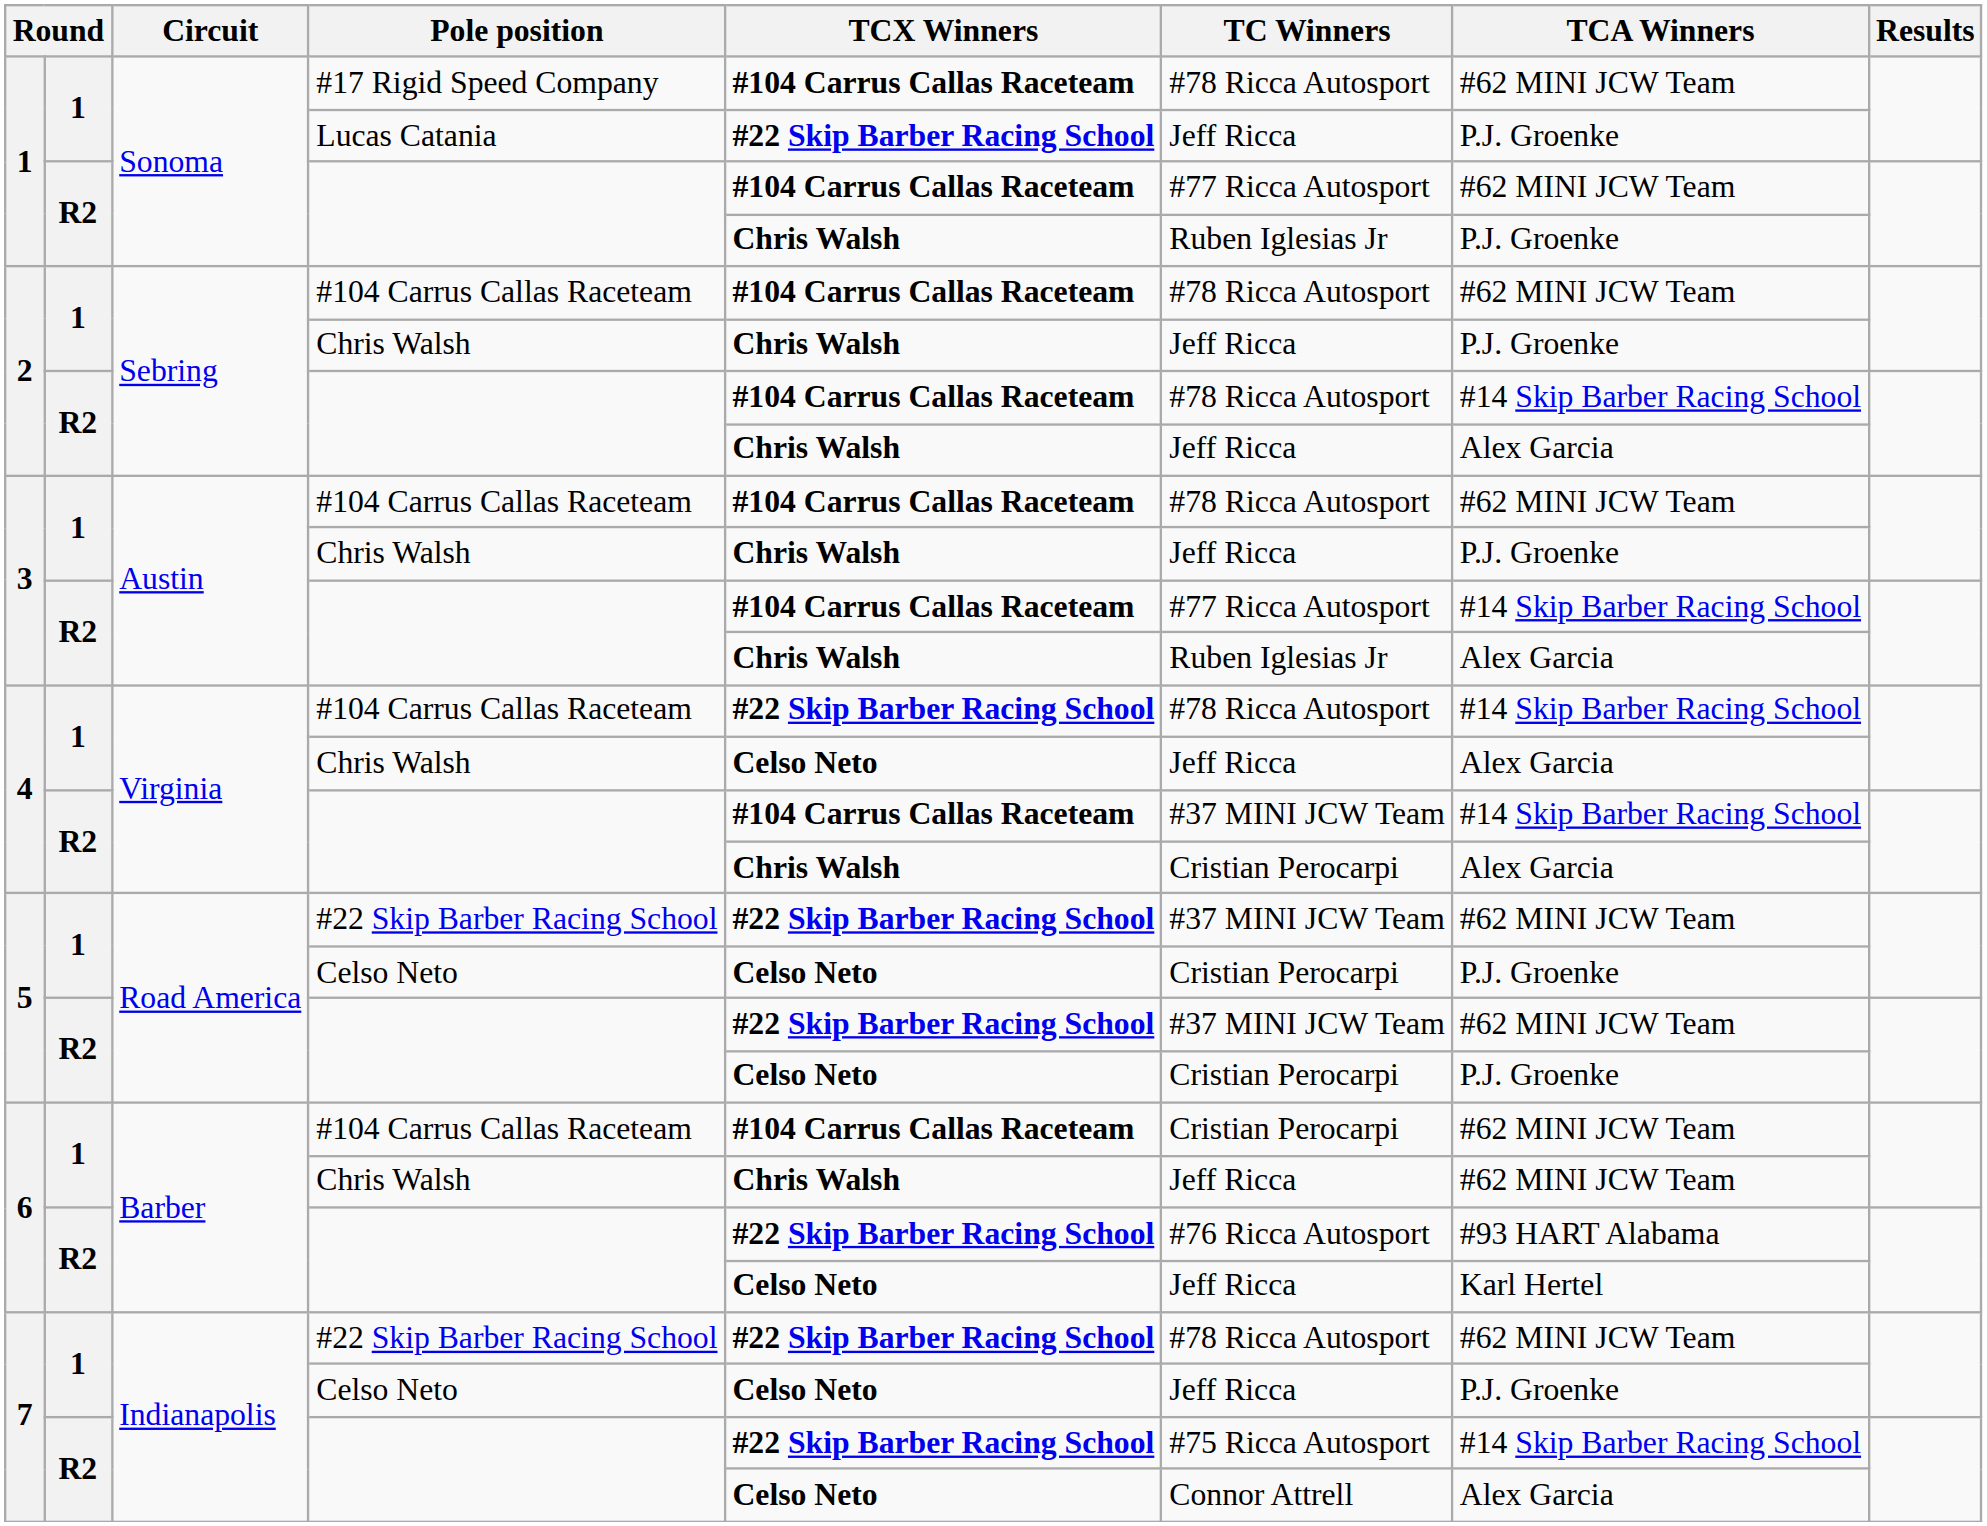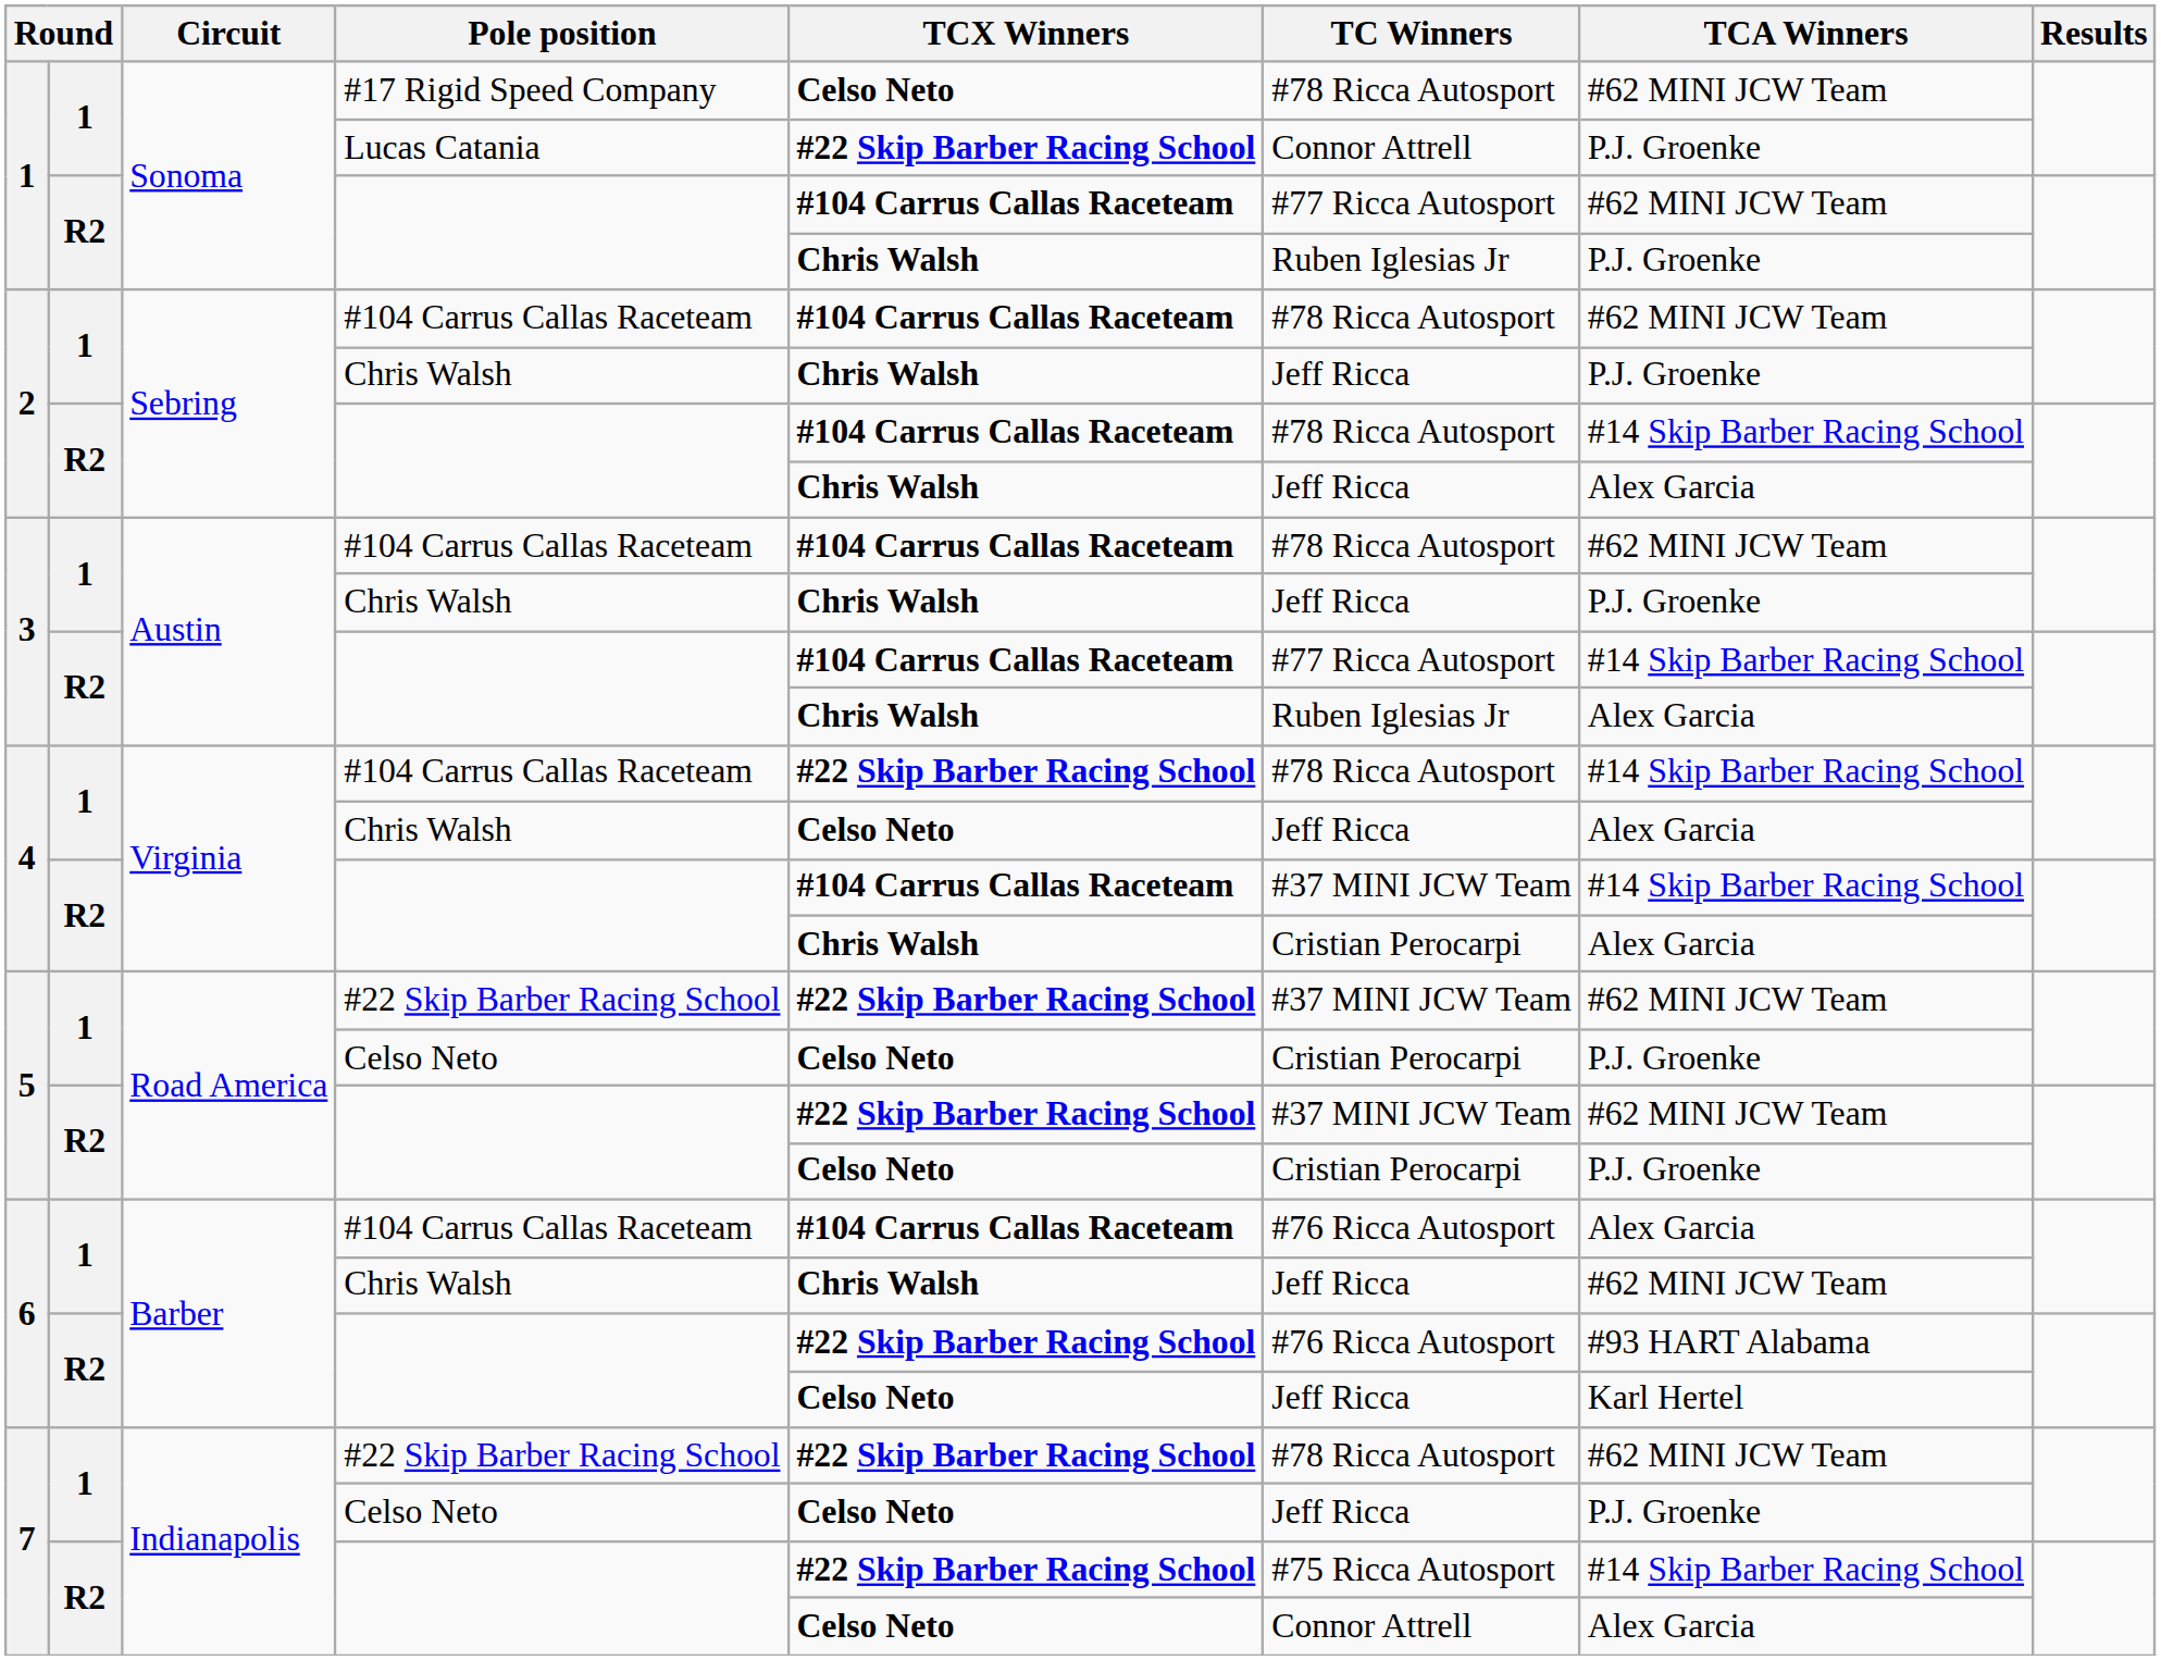 <table class="wikitable" style="font-size:85%;">
 <tr>
 <th colspan="2">Round</th>
 <th>Circuit</th>
 <th>Pole position</th>
 <th>TCX Winners</th>
 <th>TC Winners</th>
 <th>TCA Winners</th>
 <th>Results</th>
 </tr>
 <tr>
 <th rowspan="4">1</th>
 <th rowspan="2">1</th>
 <td rowspan="4"> <a href='#'>Sonoma</a></td>
 <td> #17 Rigid Speed Company</td>
-<td><strong> #104 Carrus Callas Raceteam</strong></td>
+<td><strong> Celso Neto</strong></td>
 <td> #78 Ricca Autosport</td>
 <td> #62 MINI JCW Team</td>
 <td rowspan="2" align="center"></td>
 </tr>
 <tr>
 <td> Lucas Catania</td>
 <td><strong> #22 <a href='#'>Skip Barber Racing School</a></strong></td>
-<td> Jeff Ricca</td>
+<td> Connor Attrell</td>
 <td> P.J. Groenke</td>
 </tr>
 <tr>
 <th rowspan="2">R2</th>
 <td rowspan="2"></td>
 <td><strong> #104 Carrus Callas Raceteam</strong></td>
 <td> #77 Ricca Autosport</td>
 <td> #62 MINI JCW Team</td>
 <td rowspan="2" align="center"></td>
 </tr>
 <tr>
 <td><strong> Chris Walsh</strong></td>
 <td> Ruben Iglesias Jr</td>
 <td> P.J. Groenke</td>
 </tr>
 <tr>
 <th rowspan="4">2</th>
 <th rowspan="2">1</th>
 <td rowspan="4"> <a href='#'>Sebring</a></td>
 <td> #104 Carrus Callas Raceteam</td>
 <td><strong> #104 Carrus Callas Raceteam</strong></td>
 <td> #78 Ricca Autosport</td>
 <td> #62 MINI JCW Team</td>
 <td rowspan="2" align="center"></td>
 </tr>
 <tr>
 <td> Chris Walsh</td>
 <td><strong> Chris Walsh</strong></td>
 <td> Jeff Ricca</td>
 <td> P.J. Groenke</td>
 </tr>
 <tr>
 <th rowspan="2">R2</th>
 <td rowspan="2"></td>
 <td><strong> #104 Carrus Callas Raceteam</strong></td>
 <td> #78 Ricca Autosport</td>
 <td> #14 <a href='#'>Skip Barber Racing School</a></td>
 <td rowspan="2" align="center"></td>
 </tr>
 <tr>
 <td><strong> Chris Walsh</strong></td>
 <td> Jeff Ricca</td>
 <td> Alex Garcia</td>
 </tr>
 <tr>
 <th rowspan="4">3</th>
 <th rowspan="2">1</th>
 <td rowspan="4"> <a href='#'>Austin</a></td>
 <td> #104 Carrus Callas Raceteam</td>
 <td><strong> #104 Carrus Callas Raceteam</strong></td>
 <td> #78 Ricca Autosport</td>
 <td> #62 MINI JCW Team</td>
 <td rowspan="2" align="center"></td>
 </tr>
 <tr>
 <td> Chris Walsh</td>
 <td><strong> Chris Walsh</strong></td>
 <td> Jeff Ricca</td>
 <td> P.J. Groenke</td>
 </tr>
 <tr>
 <th rowspan="2">R2</th>
 <td rowspan="2"></td>
 <td><strong> #104 Carrus Callas Raceteam</strong></td>
 <td> #77 Ricca Autosport</td>
 <td> #14 <a href='#'>Skip Barber Racing School</a></td>
 <td rowspan="2" align="center"></td>
 </tr>
 <tr>
 <td><strong> Chris Walsh</strong></td>
 <td> Ruben Iglesias Jr</td>
 <td> Alex Garcia</td>
 </tr>
 <tr>
 <th rowspan="4">4</th>
 <th rowspan="2">1</th>
 <td rowspan="4"> <a href='#'>Virginia</a></td>
 <td> #104 Carrus Callas Raceteam</td>
 <td><strong> #22 <a href='#'>Skip Barber Racing School</a></strong></td>
 <td> #78 Ricca Autosport</td>
 <td> #14 <a href='#'>Skip Barber Racing School</a></td>
 <td rowspan="2" align="center"></td>
 </tr>
 <tr>
 <td> Chris Walsh</td>
 <td><strong> Celso Neto</strong></td>
 <td> Jeff Ricca</td>
 <td> Alex Garcia</td>
 </tr>
 <tr>
 <th rowspan="2">R2</th>
 <td rowspan="2"></td>
 <td><strong> #104 Carrus Callas Raceteam</strong></td>
 <td> #37 MINI JCW Team</td>
 <td> #14 <a href='#'>Skip Barber Racing School</a></td>
 <td rowspan="2" align="center"></td>
 </tr>
 <tr>
 <td><strong> Chris Walsh</strong></td>
 <td> Cristian Perocarpi</td>
 <td> Alex Garcia</td>
 </tr>
 <tr>
 <th rowspan="4">5</th>
 <th rowspan="2">1</th>
 <td rowspan="4"> <a href='#'>Road America</a></td>
 <td> #22 <a href='#'>Skip Barber Racing School</a></td>
 <td><strong> #22 <a href='#'>Skip Barber Racing School</a></strong></td>
 <td> #37 MINI JCW Team</td>
 <td> #62 MINI JCW Team</td>
 <td rowspan="2" align="center"></td>
 </tr>
 <tr>
 <td> Celso Neto</td>
 <td><strong> Celso Neto</strong></td>
 <td> Cristian Perocarpi</td>
 <td> P.J. Groenke</td>
 </tr>
 <tr>
 <th rowspan="2">R2</th>
 <td rowspan="2"></td>
 <td><strong> #22 <a href='#'>Skip Barber Racing School</a></strong></td>
 <td> #37 MINI JCW Team</td>
 <td> #62 MINI JCW Team</td>
 <td rowspan="2" align="center"></td>
 </tr>
 <tr>
 <td><strong> Celso Neto</strong></td>
 <td> Cristian Perocarpi</td>
 <td> P.J. Groenke</td>
 </tr>
 <tr>
 <th rowspan="4">6</th>
 <th rowspan="2">1</th>
 <td rowspan="4"> <a href='#'>Barber</a></td>
 <td> #104 Carrus Callas Raceteam</td>
 <td><strong> #104 Carrus Callas Raceteam</strong></td>
-<td> Cristian Perocarpi</td>
-<td> #62 MINI JCW Team</td>
+<td> #76 Ricca Autosport</td>
+<td> Alex Garcia</td>
 <td rowspan="2" align="center"></td>
 </tr>
 <tr>
 <td> Chris Walsh</td>
 <td><strong> Chris Walsh</strong></td>
 <td> Jeff Ricca</td>
 <td> #62 MINI JCW Team</td>
 </tr>
 <tr>
 <th rowspan="2">R2</th>
 <td rowspan="2"></td>
 <td><strong> #22 <a href='#'>Skip Barber Racing School</a></strong></td>
 <td> #76 Ricca Autosport</td>
 <td> #93 HART Alabama</td>
 <td rowspan="2" align="center"></td>
 </tr>
 <tr>
 <td><strong> Celso Neto</strong></td>
 <td> Jeff Ricca</td>
 <td> Karl Hertel</td>
 </tr>
 <tr>
 <th rowspan="4">7</th>
 <th rowspan="2">1</th>
 <td rowspan="4"> <a href='#'>Indianapolis</a></td>
 <td> #22 <a href='#'>Skip Barber Racing School</a></td>
 <td><strong> #22 <a href='#'>Skip Barber Racing School</a></strong></td>
 <td> #78 Ricca Autosport</td>
 <td> #62 MINI JCW Team</td>
 <td rowspan="2" align="center"></td>
 </tr>
 <tr>
 <td> Celso Neto</td>
 <td><strong> Celso Neto</strong></td>
 <td> Jeff Ricca</td>
 <td> P.J. Groenke</td>
 </tr>
 <tr>
 <th rowspan="2">R2</th>
 <td rowspan="2"></td>
 <td><strong> #22 <a href='#'>Skip Barber Racing School</a></strong></td>
 <td> #75 Ricca Autosport</td>
 <td> #14 <a href='#'>Skip Barber Racing School</a></td>
 <td rowspan="2" align="center"></td>
 </tr>
 <tr>
 <td><strong> Celso Neto</strong></td>
 <td> Connor Attrell</td>
 <td> Alex Garcia</td>
 </tr>
 <tr>
 </tr>
 </table>
